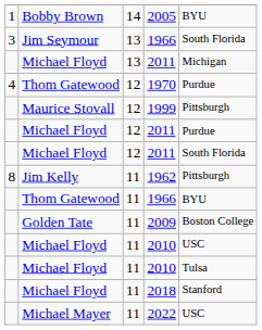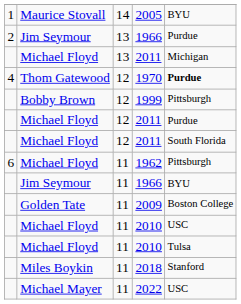 <table class="wikitable">
 <tr>
 </tr>
 <tr>
 <td>1</td>
-<td><a href='#'>Bobby Brown</a></td>
+<td><a href='#'>Maurice Stovall</a></td>
 <td>14</td>
 <td><a href='#'>2005</a></td>
 <td style="font-size:80%;">BYU</td>
 </tr>
 <tr>
-<td>3</td>
+<td>2</td>
 <td><a href='#'>Jim Seymour</a></td>
 <td>13</td>
 <td><a href='#'>1966</a></td>
-<td style="font-size:80%;">South Florida</td>
+<td style="font-size:80%;">Purdue</td>
 </tr>
 <tr>
 <td></td>
 <td><a href='#'>Michael Floyd</a></td>
 <td>13</td>
 <td><a href='#'>2011</a></td>
 <td style="font-size:80%;">Michigan</td>
 </tr>
 <tr>
 <td>4</td>
 <td><a href='#'>Thom Gatewood</a></td>
 <td>12</td>
 <td><a href='#'>1970</a></td>
-<td style="font-size:80%;">Purdue</td>
+<td style="font-size:80%;"><strong>Purdue</strong></td>
 </tr>
 <tr>
 <td></td>
-<td><a href='#'>Maurice Stovall</a></td>
+<td><a href='#'>Bobby Brown</a></td>
 <td>12</td>
 <td><a href='#'>1999</a></td>
 <td style="font-size:80%;">Pittsburgh</td>
 </tr>
 <tr>
 <td></td>
 <td><a href='#'>Michael Floyd</a></td>
 <td>12</td>
 <td><a href='#'>2011</a></td>
 <td style="font-size:80%;">Purdue</td>
 </tr>
 <tr>
 <td></td>
 <td><a href='#'>Michael Floyd</a></td>
 <td>12</td>
 <td><a href='#'>2011</a></td>
 <td style="font-size:80%;">South Florida</td>
 </tr>
 <tr>
-<td>8</td>
-<td><a href='#'>Jim Kelly</a></td>
+<td>6</td>
+<td><a href='#'>Michael Floyd</a></td>
 <td>11</td>
 <td><a href='#'>1962</a></td>
 <td style="font-size:80%;">Pittsburgh</td>
 </tr>
 <tr>
 <td></td>
-<td><a href='#'>Thom Gatewood</a></td>
+<td><a href='#'>Jim Seymour</a></td>
 <td>11</td>
 <td><a href='#'>1966</a></td>
 <td style="font-size:80%;">BYU</td>
 </tr>
 <tr>
 <td></td>
 <td><a href='#'>Golden Tate</a></td>
 <td>11</td>
 <td><a href='#'>2009</a></td>
 <td style="font-size:80%;">Boston College</td>
 </tr>
 <tr>
 <td></td>
 <td><a href='#'>Michael Floyd</a></td>
 <td>11</td>
 <td><a href='#'>2010</a></td>
 <td style="font-size:80%;">USC</td>
 </tr>
 <tr>
 <td></td>
 <td><a href='#'>Michael Floyd</a></td>
 <td>11</td>
 <td><a href='#'>2010</a></td>
 <td style="font-size:80%;">Tulsa</td>
 </tr>
 <tr>
 <td></td>
-<td><a href='#'>Michael Floyd</a></td>
+<td><a href='#'>Miles Boykin</a></td>
 <td>11</td>
 <td><a href='#'>2018</a></td>
 <td style="font-size:80%;">Stanford</td>
 </tr>
 <tr>
 <td></td>
 <td><a href='#'>Michael Mayer</a></td>
 <td>11</td>
 <td><a href='#'>2022</a></td>
 <td style="font-size:80%;">USC</td>
 </tr>
 </table>
